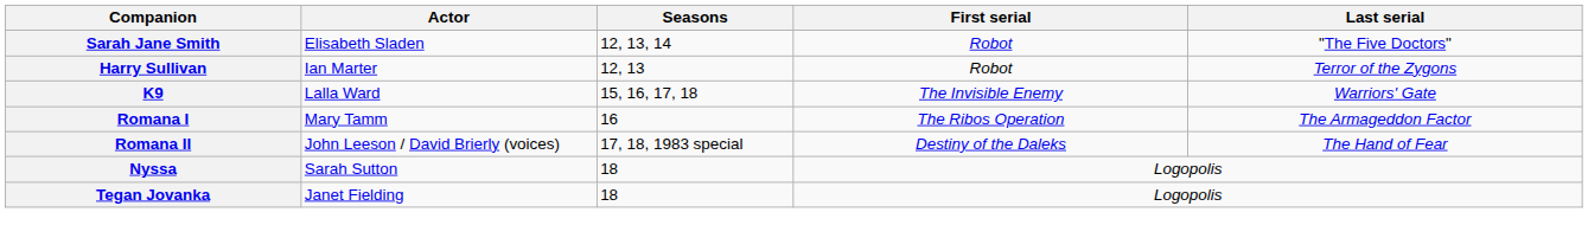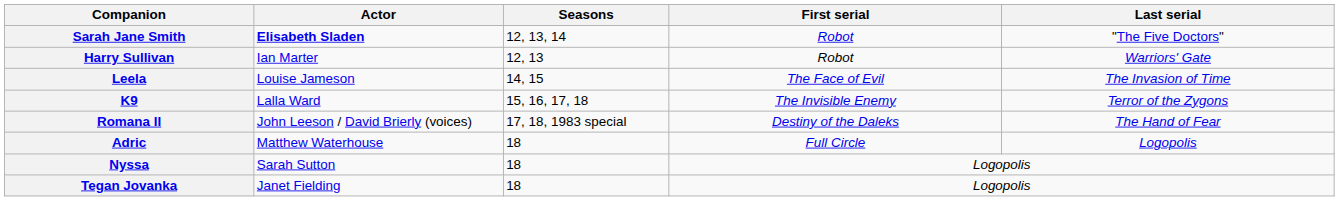 <table class="wikitable plainrowheaders" style="width:100%;">
 <tr>
 <th scope="col" style="width:15%;">Companion</th>
 <th scope="col" style="width:15%;">Actor</th>
 <th scope="col" style="width:10%;">Seasons</th>
 <th scope="col" style="width:20%;">First serial</th>
 <th scope="col" style="width:20%;">Last serial</th>
 </tr>
 <tr>
 <th scope="row"><a href='#'>Sarah Jane Smith</a></th>
-<td><a href='#'>Elisabeth Sladen</a></td>
+<td><strong><a href='#'>Elisabeth Sladen</a></strong></td>
 <td>12, 13, 14</td>
 <td align="center"><em><a href='#'>Robot</a></em></td>
 <td align="center">"<a href='#'>The Five Doctors</a>"</td>
 </tr>
 <tr>
 <th scope="row"><a href='#'>Harry Sullivan</a></th>
 <td><a href='#'>Ian Marter</a></td>
 <td>12, 13</td>
 <td align="center"><em>Robot</em></td>
-<td align="center"><em><a href='#'>Terror of the Zygons</a></em></td>
+<td align="center"><em><a href='#'>Warriors' Gate</a></em></td>
+</tr>
+<tr>
+<th scope="row"><a href='#'>Leela</a></th>
+<td><a href='#'>Louise Jameson</a></td>
+<td>14, 15</td>
+<td align="center"><em><a href='#'>The Face of Evil</a></em></td>
+<td align="center"><em><a href='#'>The Invasion of Time</a></em></td>
 </tr>
 <tr>
 <th scope="row"><a href='#'>K9</a></th>
 <td><a href='#'>Lalla Ward</a></td>
 <td>15, 16, 17, 18</td>
 <td align="center"><em><a href='#'>The Invisible Enemy</a></em></td>
-<td align="center"><em><a href='#'>Warriors' Gate</a></em></td>
-</tr>
-<tr>
-<th scope="row"><a href='#'>Romana I</a></th>
-<td><a href='#'>Mary Tamm</a></td>
-<td>16</td>
-<td align="center"><em><a href='#'>The Ribos Operation</a></em></td>
-<td align="center"><em><a href='#'>The Armageddon Factor</a></em></td>
+<td align="center"><em><a href='#'>Terror of the Zygons</a></em></td>
 </tr>
 <tr>
 <th scope="row"><a href='#'>Romana II</a></th>
 <td><a href='#'>John Leeson</a> / <a href='#'>David Brierly</a> (voices)</td>
 <td>17, 18, 1983 special</td>
 <td align="center"><em><a href='#'>Destiny of the Daleks</a></em></td>
 <td align="center"><em><a href='#'>The Hand of Fear</a></em></td>
+</tr>
+<tr>
+<th scope="row"><a href='#'>Adric</a></th>
+<td><a href='#'>Matthew Waterhouse</a></td>
+<td>18</td>
+<td align="center"><em><a href='#'>Full Circle</a></em></td>
+<td align="center"><em><a href='#'>Logopolis</a></em></td>
 </tr>
 <tr>
 <th scope="row"><a href='#'>Nyssa</a></th>
 <td><a href='#'>Sarah Sutton</a></td>
 <td>18</td>
 <td align="center" colspan="2"><em>Logopolis</em></td>
 </tr>
 <tr>
 <th scope="row"><a href='#'>Tegan Jovanka</a></th>
 <td><a href='#'>Janet Fielding</a></td>
 <td>18</td>
 <td align="center" colspan="2"><em>Logopolis</em></td>
 </tr>
 </table>
